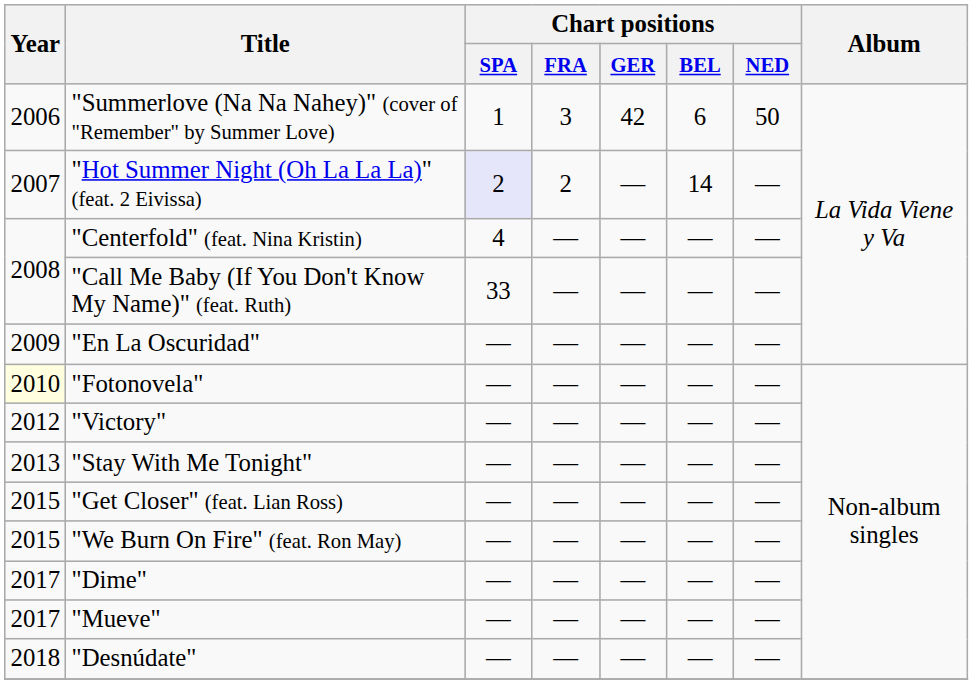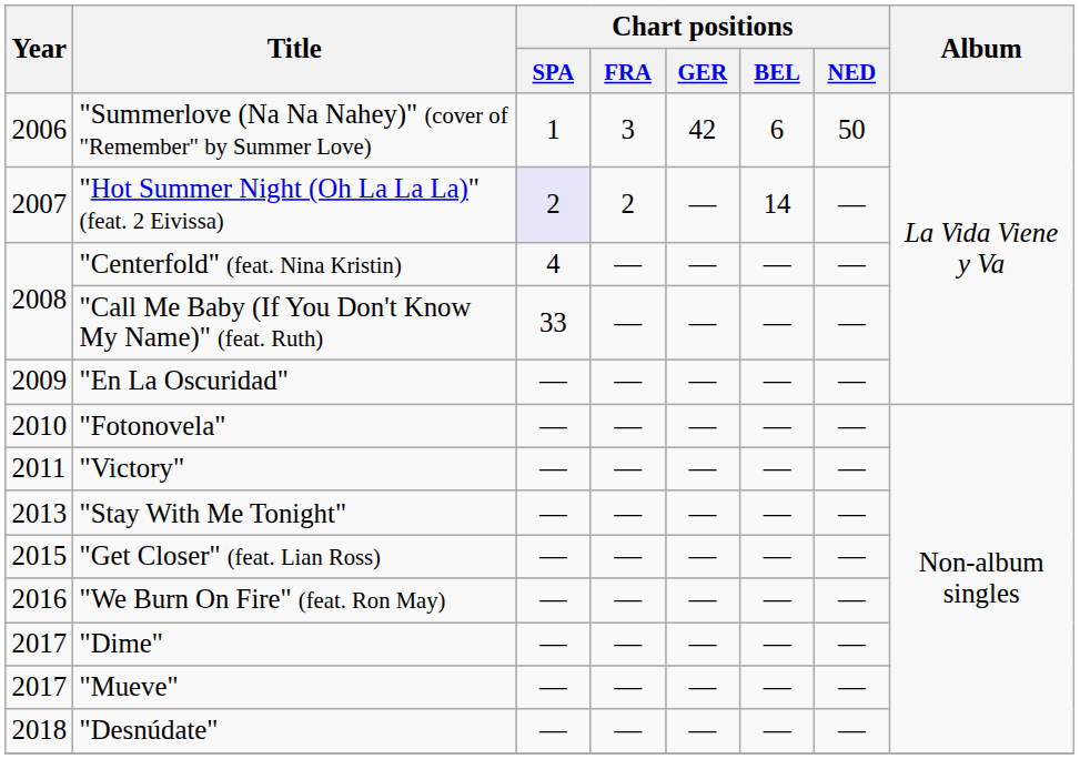 <table class="wikitable" style="text-align:center;">
 <tr>
 <th width="3" rowspan="2"><strong>Year</strong></th>
 <th width="250" rowspan="2"><strong>Title</strong></th>
 <th colspan="5"><strong>Chart positions</strong></th>
 <th width="100" rowspan="2"><strong>Album</strong></th>
 </tr>
 <tr>
 <th width="36"><small><a href='#'>SPA</a></small></th>
 <th width="36"><small><a href='#'>FRA</a></small></th>
 <th width="36"><small><a href='#'>GER</a></small></th>
 <th width="36"><small><a href='#'>BEL</a></small></th>
 <th width="36"><small><a href='#'>NED</a></small></th>
 </tr>
 <tr>
 <td rowspan="1" style="text-align:left;">2006</td>
 <td style="text-align:left;">"Summerlove (Na Na Nahey)" <small>(cover of "Remember" by Summer Love)</small></td>
 <td>1</td>
 <td>3</td>
 <td>42</td>
 <td>6</td>
 <td>50</td>
 <td rowspan="5"><em>La Vida Viene y Va</em></td>
 </tr>
 <tr>
 <td align="left" rowspan=1>2007</td>
 <td style="text-align:left;">"<a href='#'>Hot Summer Night (Oh La La La)</a>" <small>(feat. 2 Eivissa)</small></td>
 <td style="background: lavender;">2</td>
 <td>2</td>
 <td>—</td>
 <td>14</td>
 <td>—</td>
 </tr>
 <tr>
 <td rowspan="2" style="text-align:left;">2008</td>
 <td style="text-align:left;">"Centerfold" <small>(feat. Nina Kristin)</small></td>
 <td>4</td>
 <td>—</td>
 <td>—</td>
 <td>—</td>
 <td>—</td>
 </tr>
 <tr>
 <td style="text-align:left;">"Call Me Baby (If You Don't Know My Name)" <small>(feat. Ruth)</small></td>
 <td>33</td>
 <td>—</td>
 <td>—</td>
 <td>—</td>
 <td>—</td>
 </tr>
 <tr>
 <td rowspan="1" style="text-align:left;">2009</td>
 <td style="text-align:left;">"En La Oscuridad"</td>
 <td>—</td>
 <td>—</td>
 <td>—</td>
 <td>—</td>
 <td>—</td>
 </tr>
 <tr>
-<td rowspan="1" style="background: lightyellow; text-align:left;">2010</td>
+<td rowspan="1" style="text-align:left;">2010</td>
 <td style="text-align:left;">"Fotonovela"</td>
 <td>—</td>
 <td>—</td>
 <td>—</td>
 <td>—</td>
 <td>—</td>
 <td rowspan="8">Non-album singles</td>
 </tr>
 <tr>
-<td rowspan="1" style="text-align:left;">2012</td>
+<td rowspan="1" style="text-align:left;">2011</td>
 <td style="text-align:left;">"Victory"</td>
 <td>—</td>
 <td>—</td>
 <td>—</td>
 <td>—</td>
 <td>—</td>
 </tr>
 <tr>
 <td rowspan="1" style="text-align:left;">2013</td>
 <td style="text-align:left;">"Stay With Me Tonight"</td>
 <td>—</td>
 <td>—</td>
 <td>—</td>
 <td>—</td>
 <td>—</td>
 </tr>
 <tr>
 <td rowspan="1" style="text-align:left;">2015</td>
 <td style="text-align:left;">"Get Closer" <small>(feat. Lian Ross)</small></td>
 <td>—</td>
 <td>—</td>
 <td>—</td>
 <td>—</td>
 <td>—</td>
 </tr>
 <tr>
-<td rowspan="1" style="text-align:left;">2015</td>
+<td rowspan="1" style="text-align:left;">2016</td>
 <td style="text-align:left;">"We Burn On Fire" <small>(feat. Ron May)</small></td>
 <td>—</td>
 <td>—</td>
 <td>—</td>
 <td>—</td>
 <td>—</td>
 </tr>
 <tr>
 <td rowspan="1" style="text-align:left;">2017</td>
 <td style="text-align:left;">"Dime"</td>
 <td>—</td>
 <td>—</td>
 <td>—</td>
 <td>—</td>
 <td>—</td>
 </tr>
 <tr>
 <td rowspan="1" style="text-align:left;">2017</td>
 <td style="text-align:left;">"Mueve"</td>
 <td>—</td>
 <td>—</td>
 <td>—</td>
 <td>—</td>
 <td>—</td>
 </tr>
 <tr>
 <td rowspan="1" style="text-align:left;">2018</td>
 <td style="text-align:left;">"Desnúdate"</td>
 <td>—</td>
 <td>—</td>
 <td>—</td>
 <td>—</td>
 <td>—</td>
 </tr>
 <tr>
 </tr>
 </table>
